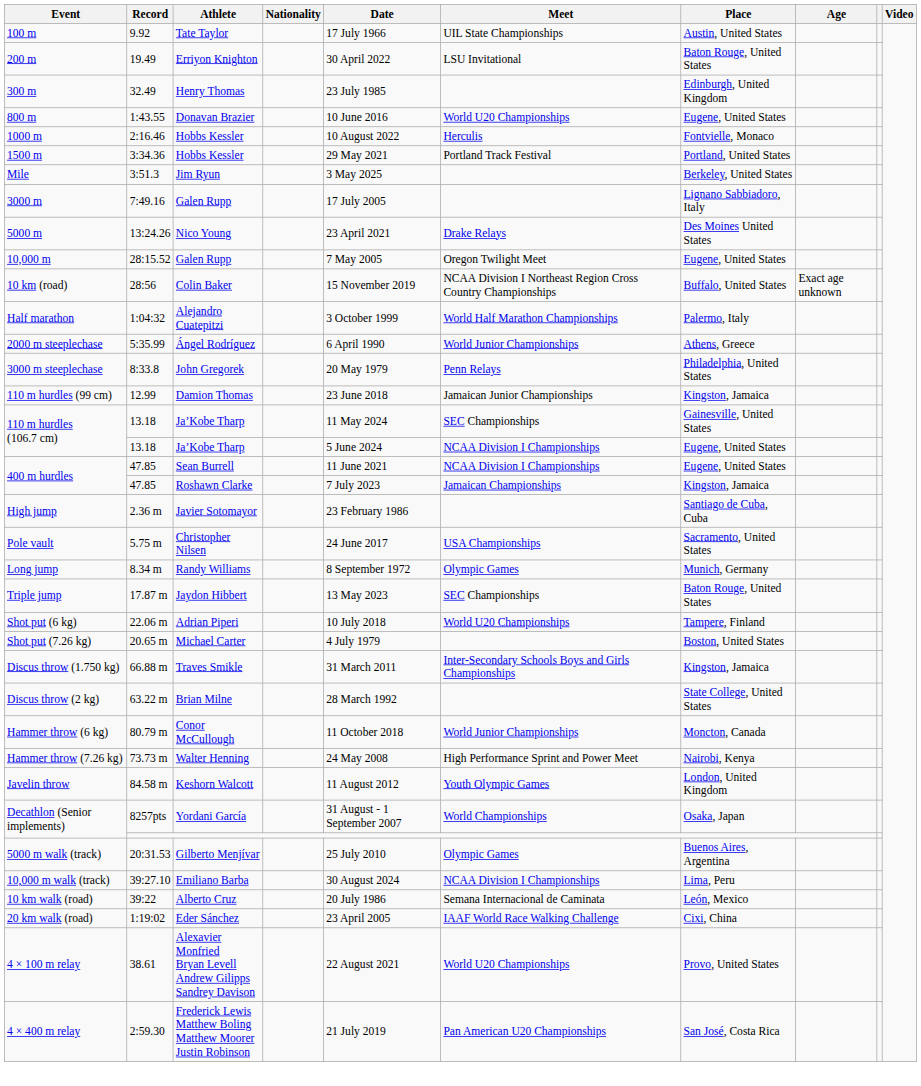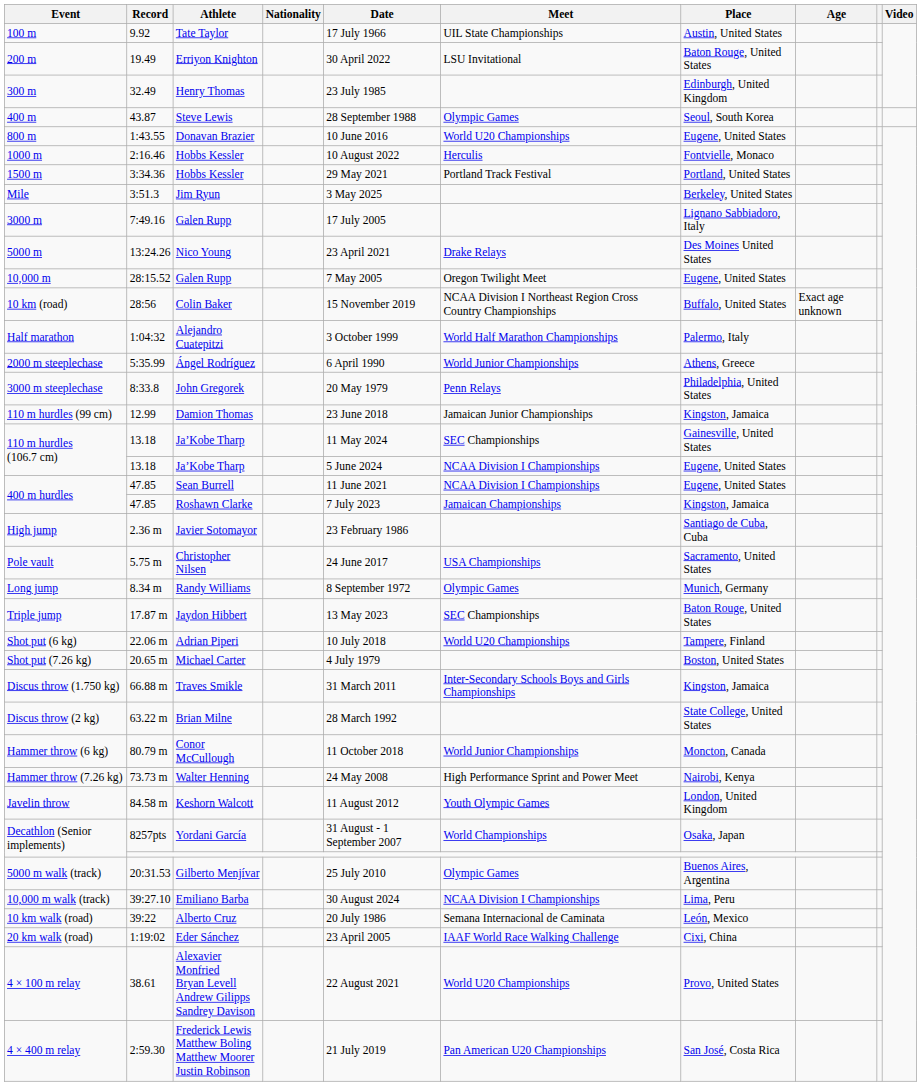 <table class="wikitable" style="font-size:95%; width: 95%;">
 <tr>
 <th>Event</th>
 <th>Record</th>
 <th>Athlete</th>
 <th>Nationality</th>
 <th>Date</th>
 <th>Meet</th>
 <th>Place</th>
 <th>Age</th>
 <th></th>
 <th>Video</th>
 </tr>
 <tr>
 <td><a href='#'>100 m</a></td>
 <td>9.92 </td>
 <td><a href='#'>Tate Taylor</a></td>
 <td></td>
 <td>17 July 1966</td>
 <td>UIL State Championships</td>
 <td><a href='#'>Austin</a>, United States</td>
 <td></td>
 <td></td>
 </tr>
 <tr>
 <td><a href='#'>200 m</a></td>
 <td>19.49 </td>
 <td><a href='#'>Erriyon Knighton</a></td>
 <td></td>
 <td>30 April 2022</td>
 <td>LSU Invitational</td>
 <td><a href='#'>Baton Rouge</a>, United States</td>
 <td></td>
 <td></td>
 </tr>
 <tr>
 <td><a href='#'>300 m</a></td>
 <td>32.49</td>
 <td><a href='#'>Henry Thomas</a></td>
 <td></td>
 <td>23 July 1985</td>
 <td></td>
 <td><a href='#'>Edinburgh</a>, United Kingdom</td>
+<td></td>
+<td></td>
+</tr>
+<tr>
+<td><a href='#'>400 m</a></td>
+<td>43.87</td>
+<td><a href='#'>Steve Lewis</a></td>
+<td></td>
+<td>28 September 1988</td>
+<td><a href='#'>Olympic Games</a></td>
+<td><a href='#'>Seoul</a>, South Korea</td>
+<td></td>
 <td></td>
 <td></td>
 </tr>
 <tr>
 <td><a href='#'>800 m</a></td>
 <td>1:43.55</td>
 <td><a href='#'>Donavan Brazier</a></td>
 <td></td>
 <td>10 June 2016</td>
 <td><a href='#'>World U20 Championships</a></td>
 <td><a href='#'>Eugene</a>, United States</td>
 <td></td>
 <td></td>
 </tr>
 <tr>
 <td><a href='#'>1000 m</a></td>
 <td>2:16.46</td>
 <td><a href='#'>Hobbs Kessler</a></td>
 <td></td>
 <td>10 August 2022</td>
 <td><a href='#'>Herculis</a></td>
 <td><a href='#'>Fontvielle</a>, Monaco</td>
 <td></td>
 <td></td>
 </tr>
 <tr>
 <td><a href='#'>1500 m</a></td>
 <td>3:34.36</td>
 <td><a href='#'>Hobbs Kessler</a></td>
 <td></td>
 <td>29 May 2021</td>
 <td>Portland Track Festival</td>
 <td><a href='#'>Portland</a>, United States</td>
 <td></td>
 <td></td>
 </tr>
 <tr>
 <td><a href='#'>Mile</a></td>
 <td>3:51.3 </td>
 <td><a href='#'>Jim Ryun</a></td>
 <td></td>
 <td>3 May 2025</td>
 <td></td>
 <td><a href='#'>Berkeley</a>, United States</td>
 <td></td>
 <td></td>
 </tr>
 <tr>
 <td><a href='#'>3000 m</a></td>
 <td>7:49.16</td>
 <td><a href='#'>Galen Rupp</a></td>
 <td></td>
 <td>17 July 2005</td>
 <td></td>
 <td><a href='#'>Lignano Sabbiadoro</a>, Italy</td>
 <td></td>
 <td></td>
 </tr>
 <tr>
 <td><a href='#'>5000 m</a></td>
 <td>13:24.26</td>
 <td><a href='#'>Nico Young</a></td>
 <td></td>
 <td>23 April 2021</td>
 <td><a href='#'>Drake Relays</a></td>
 <td><a href='#'>Des Moines</a> United States</td>
 <td></td>
 <td></td>
 </tr>
 <tr>
 <td><a href='#'>10,000 m</a></td>
 <td>28:15.52</td>
 <td><a href='#'>Galen Rupp</a></td>
 <td></td>
 <td>7 May 2005</td>
 <td>Oregon Twilight Meet</td>
 <td><a href='#'>Eugene</a>, United States</td>
 <td></td>
 <td></td>
 </tr>
 <tr>
 <td><a href='#'>10 km</a> (road)</td>
 <td>28:56</td>
 <td><a href='#'>Colin Baker</a></td>
 <td></td>
 <td>15 November 2019</td>
 <td>NCAA Division I Northeast Region Cross Country Championships</td>
 <td><a href='#'>Buffalo</a>, United States</td>
 <td>Exact age unknown</td>
 <td></td>
 </tr>
 <tr>
 <td><a href='#'>Half marathon</a></td>
 <td>1:04:32</td>
 <td><a href='#'>Alejandro Cuatepitzi</a></td>
 <td></td>
 <td>3 October 1999</td>
 <td><a href='#'>World Half Marathon Championships</a></td>
 <td><a href='#'>Palermo</a>, Italy</td>
 <td></td>
 <td></td>
 </tr>
 <tr>
 <td><a href='#'>2000 m steeplechase</a></td>
 <td>5:35.99</td>
 <td><a href='#'>Ángel Rodríguez</a></td>
 <td></td>
 <td>6 April 1990</td>
 <td><a href='#'>World Junior Championships</a></td>
 <td><a href='#'>Athens</a>, Greece</td>
 <td></td>
 <td></td>
 </tr>
 <tr>
 <td><a href='#'>3000 m steeplechase</a></td>
 <td>8:33.8 </td>
 <td><a href='#'>John Gregorek</a></td>
 <td></td>
 <td>20 May 1979</td>
 <td><a href='#'>Penn Relays</a></td>
 <td><a href='#'>Philadelphia</a>, United States</td>
 <td></td>
 <td></td>
 </tr>
 <tr>
 <td><a href='#'>110 m hurdles</a> (99 cm)</td>
 <td>12.99 </td>
 <td><a href='#'>Damion Thomas</a></td>
 <td></td>
 <td>23 June 2018</td>
 <td>Jamaican Junior Championships</td>
 <td><a href='#'>Kingston</a>, Jamaica</td>
 <td></td>
 <td></td>
 </tr>
 <tr>
 <td rowspan=2><a href='#'>110 m hurdles</a> (106.7 cm)</td>
 <td>13.18 </td>
 <td><a href='#'>Ja’Kobe Tharp</a></td>
 <td></td>
 <td>11 May 2024</td>
 <td><a href='#'>SEC</a> Championships</td>
 <td><a href='#'>Gainesville</a>, United States</td>
 <td></td>
 <td></td>
 </tr>
 <tr>
 <td>13.18 </td>
 <td><a href='#'>Ja’Kobe Tharp</a></td>
 <td></td>
 <td>5 June 2024</td>
 <td><a href='#'>NCAA Division I Championships</a></td>
 <td><a href='#'>Eugene</a>, United States</td>
 <td></td>
 <td></td>
 </tr>
 <tr>
 <td rowspan=2><a href='#'>400 m hurdles</a></td>
 <td>47.85</td>
 <td><a href='#'>Sean Burrell</a></td>
 <td></td>
 <td>11 June 2021</td>
 <td><a href='#'>NCAA Division I Championships</a></td>
 <td><a href='#'>Eugene</a>, United States</td>
 <td></td>
 <td></td>
 </tr>
 <tr>
 <td>47.85</td>
 <td><a href='#'>Roshawn Clarke</a></td>
 <td></td>
 <td>7 July 2023</td>
 <td><a href='#'>Jamaican Championships</a></td>
 <td><a href='#'>Kingston</a>, Jamaica</td>
 <td></td>
 <td></td>
 </tr>
 <tr>
 <td><a href='#'>High jump</a></td>
 <td>2.36 m</td>
 <td><a href='#'>Javier Sotomayor</a></td>
 <td></td>
 <td>23 February 1986</td>
 <td></td>
 <td><a href='#'>Santiago de Cuba</a>, Cuba</td>
 <td></td>
 <td></td>
 </tr>
 <tr>
 <td><a href='#'>Pole vault</a></td>
 <td>5.75 m</td>
 <td><a href='#'>Christopher Nilsen</a></td>
 <td></td>
 <td>24 June 2017</td>
 <td><a href='#'>USA Championships</a></td>
 <td><a href='#'>Sacramento</a>, United States</td>
 <td></td>
 <td></td>
 </tr>
 <tr>
 <td><a href='#'>Long jump</a></td>
 <td>8.34 m </td>
 <td><a href='#'>Randy Williams</a></td>
 <td></td>
 <td>8 September 1972</td>
 <td><a href='#'>Olympic Games</a></td>
 <td><a href='#'>Munich</a>, Germany</td>
 <td></td>
 <td></td>
 </tr>
 <tr>
 <td><a href='#'>Triple jump</a></td>
 <td>17.87 m<br></td>
 <td><a href='#'>Jaydon Hibbert</a></td>
 <td></td>
 <td>13 May 2023</td>
 <td><a href='#'>SEC</a> Championships</td>
 <td><a href='#'>Baton Rouge</a>, United States</td>
 <td></td>
 <td></td>
 </tr>
 <tr>
 <td><a href='#'>Shot put</a> (6 kg)</td>
 <td>22.06 m</td>
 <td><a href='#'>Adrian Piperi</a></td>
 <td></td>
 <td>10 July 2018</td>
 <td><a href='#'>World U20 Championships</a></td>
 <td><a href='#'>Tampere</a>, Finland</td>
 <td></td>
 <td></td>
 </tr>
 <tr>
 <td><a href='#'>Shot put</a> (7.26 kg)</td>
 <td>20.65 m</td>
 <td><a href='#'>Michael Carter</a></td>
 <td></td>
 <td>4 July 1979</td>
 <td></td>
 <td><a href='#'>Boston</a>, United States</td>
 <td></td>
 <td></td>
 </tr>
 <tr>
 <td><a href='#'>Discus throw</a> (1.750 kg)</td>
 <td>66.88 m</td>
 <td><a href='#'>Traves Smikle</a></td>
 <td></td>
 <td>31 March 2011</td>
 <td><a href='#'>Inter-Secondary Schools Boys and Girls Championships</a></td>
 <td><a href='#'>Kingston</a>, Jamaica</td>
 <td></td>
 <td></td>
 </tr>
 <tr>
 <td><a href='#'>Discus throw</a> (2 kg)</td>
 <td>63.22 m</td>
 <td><a href='#'>Brian Milne</a></td>
 <td></td>
 <td>28 March 1992</td>
 <td></td>
 <td><a href='#'>State College</a>, United States</td>
 <td></td>
 <td></td>
 </tr>
 <tr>
 <td><a href='#'>Hammer throw</a> (6 kg)</td>
 <td>80.79 m</td>
 <td><a href='#'>Conor McCullough</a></td>
 <td></td>
 <td>11 October 2018</td>
 <td><a href='#'>World Junior Championships</a></td>
 <td><a href='#'>Moncton</a>, Canada</td>
 <td></td>
 <td></td>
 </tr>
 <tr>
 <td><a href='#'>Hammer throw</a> (7.26 kg)</td>
 <td>73.73 m</td>
 <td><a href='#'>Walter Henning</a></td>
 <td></td>
 <td>24 May 2008</td>
 <td>High Performance Sprint and Power Meet</td>
 <td><a href='#'>Nairobi</a>, Kenya</td>
 <td></td>
 <td></td>
 </tr>
 <tr>
 <td><a href='#'>Javelin throw</a></td>
 <td>84.58 m</td>
 <td><a href='#'>Keshorn Walcott</a></td>
 <td></td>
 <td>11 August 2012</td>
 <td><a href='#'>Youth Olympic Games</a></td>
 <td><a href='#'>London</a>, United Kingdom</td>
 <td></td>
 <td></td>
 </tr>
 <tr>
 <td rowspan=2><a href='#'>Decathlon</a> (Senior implements)</td>
 <td>8257pts</td>
 <td><a href='#'>Yordani García</a></td>
 <td></td>
 <td>31 August - 1 September 2007</td>
 <td><a href='#'>World Championships</a></td>
 <td><a href='#'>Osaka</a>, Japan</td>
 <td></td>
 <td></td>
 </tr>
 <tr>
 <td colspan=7></td>
 <td></td>
 </tr>
 <tr>
 <td><a href='#'>5000 m walk</a> (track)</td>
 <td>20:31.53</td>
 <td><a href='#'>Gilberto Menjívar</a></td>
 <td></td>
 <td>25 July 2010</td>
 <td><a href='#'>Olympic Games</a></td>
 <td><a href='#'>Buenos Aires</a>, Argentina</td>
 <td></td>
 <td></td>
 </tr>
 <tr>
 <td><a href='#'>10,000 m walk</a> (track)</td>
 <td>39:27.10</td>
 <td><a href='#'>Emiliano Barba</a></td>
 <td></td>
 <td>30 August 2024</td>
 <td><a href='#'>NCAA Division I Championships</a></td>
 <td><a href='#'>Lima</a>, Peru</td>
 <td></td>
 <td></td>
 </tr>
 <tr>
 <td><a href='#'>10 km walk</a> (road)</td>
 <td>39:22</td>
 <td><a href='#'>Alberto Cruz</a></td>
 <td></td>
 <td>20 July 1986</td>
 <td>Semana Internacional de Caminata</td>
 <td><a href='#'>León</a>, Mexico</td>
 <td></td>
 <td></td>
 </tr>
 <tr>
 <td><a href='#'>20 km walk</a> (road)</td>
 <td>1:19:02</td>
 <td><a href='#'>Eder Sánchez</a></td>
 <td></td>
 <td>23 April 2005</td>
 <td><a href='#'>IAAF World Race Walking Challenge</a></td>
 <td><a href='#'>Cixi</a>, China</td>
 <td></td>
 <td></td>
 </tr>
 <tr>
 <td><a href='#'>4 × 100 m relay</a></td>
 <td>38.61 </td>
 <td><a href='#'>Alexavier Monfried</a><br><a href='#'>Bryan Levell</a><br><a href='#'>Andrew Gilipps</a><br><a href='#'>Sandrey Davison</a></td>
 <td></td>
 <td>22 August 2021</td>
 <td><a href='#'>World U20 Championships</a></td>
 <td><a href='#'>Provo</a>, United States</td>
 <td><br><br><br></td>
 <td></td>
 </tr>
 <tr>
 <td><a href='#'>4 × 400 m relay</a></td>
 <td>2:59.30</td>
 <td><a href='#'>Frederick Lewis</a><br><a href='#'>Matthew Boling</a><br><a href='#'>Matthew Moorer</a><br><a href='#'>Justin Robinson</a></td>
 <td></td>
 <td>21 July 2019</td>
 <td><a href='#'>Pan American U20 Championships</a></td>
 <td><a href='#'>San José</a>, Costa Rica</td>
 <td><br><br></td>
 <td></td>
 </tr>
 </table>
